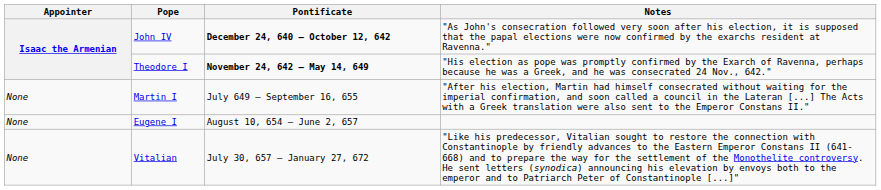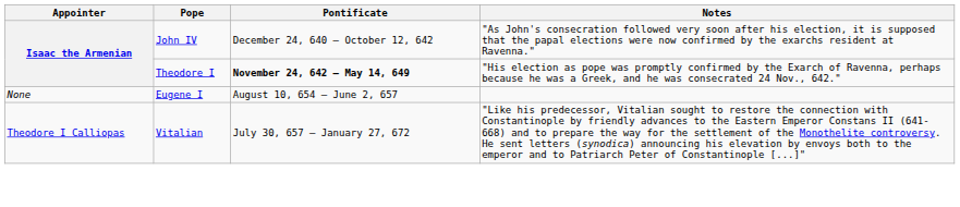 <table class="wikitable sortable collapsible" style="width:100%">
 <tr>
 <th width="*">Appointer</th>
 <th width="*">Pope</th>
 <th width="*">Pontificate</th>
 <th width="50%">Notes</th>
 </tr>
 <tr>
 <th rowspan=2><a href='#'>Isaac the Armenian</a></th>
 <td><a href='#'>John IV</a></td>
-<td><strong>December 24, 640 – October 12, 642</strong></td>
+<td>December 24, 640 – October 12, 642</td>
 <td>"As John's consecration followed very soon after his election, it is supposed that the papal elections were now confirmed by the exarchs resident at Ravenna."</td>
 </tr>
 <tr>
 <td><a href='#'>Theodore I</a></td>
 <td><strong>November 24, 642 – May 14, 649</strong></td>
 <td>"His election as pope was promptly confirmed by the Exarch of Ravenna, perhaps because he was a Greek, and he was consecrated 24 Nov., 642."</td>
 </tr>
 <tr>
 <td><em>None</em></td>
-<td><a href='#'>Martin I</a></td>
-<td>July 649 – September 16, 655</td>
-<td>"After his election, Martin had himself consecrated without waiting for the imperial confirmation, and soon called a council in the Lateran [...] The Acts with a Greek translation were also sent to the Emperor Constans II."</td>
-</tr>
-<tr>
-<td><em>None</em></td>
 <td><a href='#'>Eugene I</a></td>
 <td>August 10, 654 – June 2, 657</td>
 <td></td>
 </tr>
 <tr>
-<td><em>None</em></td>
+<td><a href='#'>Theodore I Calliopas</a></td>
 <td><a href='#'>Vitalian</a></td>
 <td>July 30, 657 – January 27, 672</td>
 <td>"Like his predecessor, Vitalian sought to restore the connection with Constantinople by friendly advances to the Eastern Emperor Constans II (641-668) and to prepare the way for the settlement of the <a href='#'>Monothelite controversy</a>. He sent letters (<em>synodica</em>) announcing his elevation by envoys both to the emperor and to Patriarch Peter of Constantinople [...]"</td>
 </tr>
 </table>
